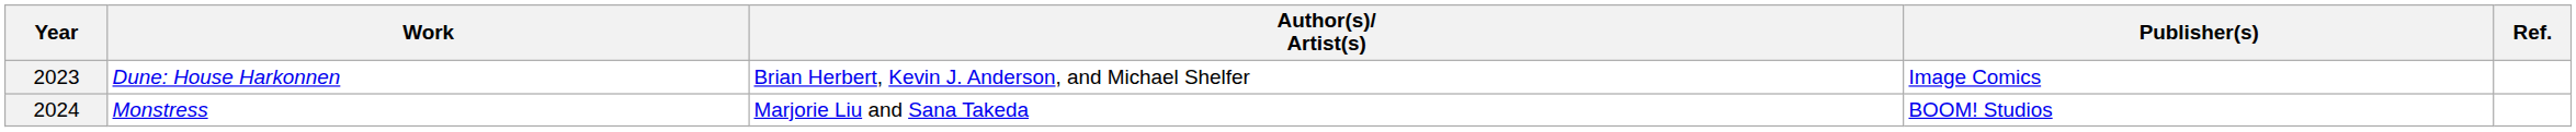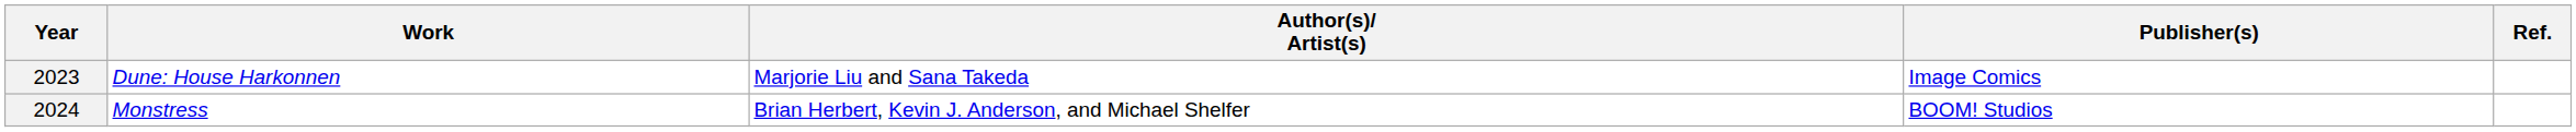 <table class="sortable wikitable" width="100%" cellpadding="5" style="margin: 1em auto 1em auto">
 <tr>
 <th width="4%" scope="col">Year</th>
 <th width="25%" scope="col">Work</th>
 <th width="45%" scope="col" class="unsortable">Author(s)/<br>Artist(s)</th>
 <th width="23%" scope="col" class="unsortable">Publisher(s)</th>
 <th width="3%" scope="col" class="unsortable">Ref.</th>
 </tr>
 <tr style="background:#FFFFFF;">
 <th scope="row" align="center" rowspan="1" style="font-weight:normal;">2023</th>
 <td><em><a href='#'>Dune: House Harkonnen</a></em></td>
-<td><a href='#'>Brian Herbert</a>, <a href='#'>Kevin J. Anderson</a>, and Michael Shelfer</td>
+<td><a href='#'>Marjorie Liu</a> and <a href='#'>Sana Takeda</a></td>
 <td><a href='#'>Image Comics</a></td>
 <td align="center"></td>
 </tr>
 <tr style="background:#FFFFFF;">
 <th scope="row" align="center" rowspan="1" style="font-weight:normal;">2024</th>
 <td><em><a href='#'>Monstress</a></em></td>
-<td><a href='#'>Marjorie Liu</a> and <a href='#'>Sana Takeda</a></td>
+<td><a href='#'>Brian Herbert</a>, <a href='#'>Kevin J. Anderson</a>, and Michael Shelfer</td>
 <td><a href='#'>BOOM! Studios</a></td>
 <td align="center"></td>
 </tr>
 </table>
